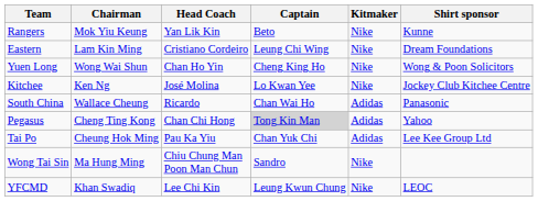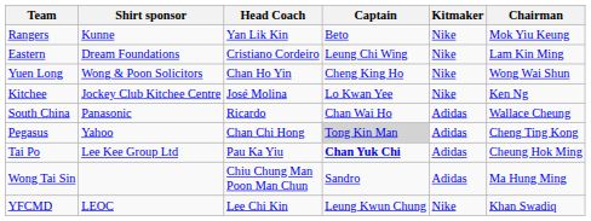 <table class="wikitable sortable" style="text-align: left;">
 <tr>
 <th>Team</th>
-<th>Chairman</th>
+<th>Shirt sponsor</th>
 <th>Head Coach</th>
 <th>Captain</th>
 <th>Kitmaker</th>
-<th>Shirt sponsor</th>
+<th>Chairman</th>
 </tr>
 <tr>
 <td><a href='#'>Rangers</a></td>
-<td><a href='#'>Mok Yiu Keung</a></td>
+<td><a href='#'>Kunne</a></td>
 <td><a href='#'>Yan Lik Kin</a></td>
 <td> <a href='#'>Beto</a></td>
 <td><a href='#'>Nike</a></td>
-<td><a href='#'>Kunne</a></td>
+<td><a href='#'>Mok Yiu Keung</a></td>
 </tr>
 <tr>
 <td><a href='#'>Eastern</a></td>
-<td><a href='#'>Lam Kin Ming</a></td>
+<td><a href='#'>Dream Foundations</a></td>
 <td><a href='#'>Cristiano Cordeiro</a></td>
 <td><a href='#'>Leung Chi Wing</a></td>
 <td><a href='#'>Nike</a></td>
-<td><a href='#'>Dream Foundations</a></td>
+<td><a href='#'>Lam Kin Ming</a></td>
 </tr>
 <tr>
 <td><a href='#'>Yuen Long</a></td>
-<td><a href='#'>Wong Wai Shun</a></td>
+<td><a href='#'>Wong & Poon Solicitors</a></td>
 <td><a href='#'>Chan Ho Yin</a></td>
 <td><a href='#'>Cheng King Ho</a></td>
 <td><a href='#'>Nike</a></td>
-<td><a href='#'>Wong & Poon Solicitors</a></td>
+<td><a href='#'>Wong Wai Shun</a></td>
 </tr>
 <tr>
 <td><a href='#'>Kitchee</a></td>
-<td><a href='#'>Ken Ng</a></td>
+<td><a href='#'>Jockey Club Kitchee Centre</a></td>
 <td> <a href='#'>José Molina</a></td>
 <td><a href='#'>Lo Kwan Yee</a></td>
 <td><a href='#'>Nike</a></td>
-<td><a href='#'>Jockey Club Kitchee Centre</a></td>
+<td><a href='#'>Ken Ng</a></td>
 </tr>
 <tr>
 <td><a href='#'>South China</a></td>
-<td><a href='#'>Wallace Cheung</a></td>
+<td><a href='#'>Panasonic</a></td>
 <td> <a href='#'>Ricardo</a></td>
 <td><a href='#'>Chan Wai Ho</a></td>
 <td><a href='#'>Adidas</a></td>
-<td><a href='#'>Panasonic</a></td>
+<td><a href='#'>Wallace Cheung</a></td>
 </tr>
 <tr>
 <td><a href='#'>Pegasus</a></td>
-<td><a href='#'>Cheng Ting Kong</a></td>
+<td><a href='#'>Yahoo</a></td>
 <td><a href='#'>Chan Chi Hong</a></td>
 <td style="background: lightgrey;"><a href='#'>Tong Kin Man</a></td>
 <td><a href='#'>Adidas</a></td>
-<td><a href='#'>Yahoo</a></td>
+<td><a href='#'>Cheng Ting Kong</a></td>
 </tr>
 <tr>
 <td><a href='#'>Tai Po</a></td>
+<td><a href='#'>Lee Kee Group Ltd</a></td>
+<td><a href='#'>Pau Ka Yiu</a></td>
+<td><strong><a href='#'>Chan Yuk Chi</a></strong></td>
+<td><a href='#'>Adidas</a></td>
 <td><a href='#'>Cheung Hok Ming</a></td>
-<td><a href='#'>Pau Ka Yiu</a></td>
-<td><a href='#'>Chan Yuk Chi</a></td>
-<td><a href='#'>Adidas</a></td>
-<td><a href='#'>Lee Kee Group Ltd</a></td>
 </tr>
 <tr>
 <td><a href='#'>Wong Tai Sin</a></td>
-<td><a href='#'>Ma Hung Ming</a></td>
+<td></td>
 <td><a href='#'>Chiu Chung Man</a> <br>  <a href='#'>Poon Man Chun</a></td>
 <td> <a href='#'>Sandro</a></td>
-<td><a href='#'>Nike</a></td>
-<td></td>
+<td><a href='#'>Adidas</a></td>
+<td><a href='#'>Ma Hung Ming</a></td>
 </tr>
 <tr>
 <td><a href='#'>YFCMD</a></td>
-<td><a href='#'>Khan Swadiq</a></td>
+<td><a href='#'>LEOC</a></td>
 <td><a href='#'>Lee Chi Kin</a></td>
 <td><a href='#'>Leung Kwun Chung</a></td>
 <td><a href='#'>Nike</a></td>
-<td><a href='#'>LEOC</a></td>
+<td><a href='#'>Khan Swadiq</a></td>
 </tr>
 </table>
